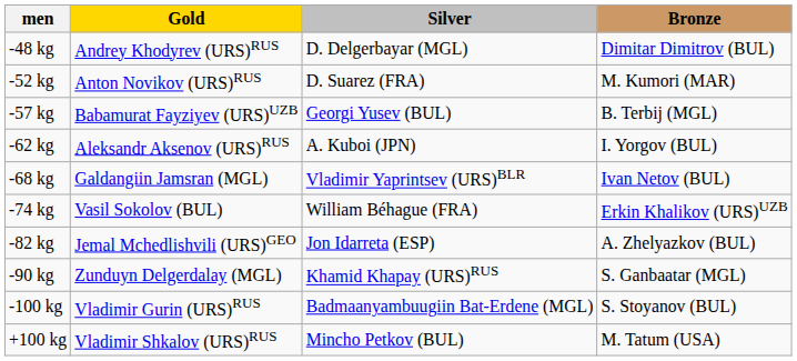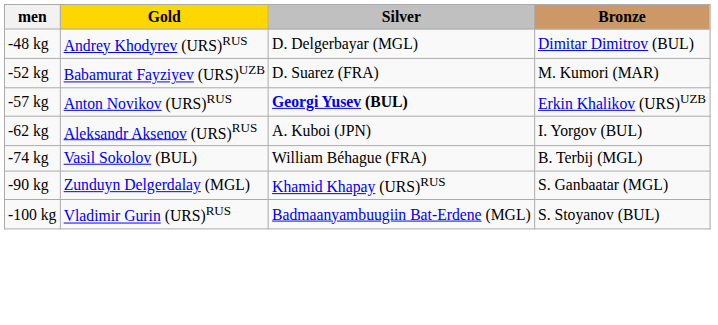 <table class="wikitable">
 <tr>
 <th>men</th>
 <th style="background: gold">Gold</th>
 <th style="background: silver">Silver</th>
 <th style="background: #cc9966">Bronze</th>
 </tr>
 <tr>
 <td>-48 kg</td>
 <td> <a href='#'>Andrey Khodyrev</a> (URS)<sup>RUS</sup></td>
 <td> D. Delgerbayar (MGL)</td>
 <td> <a href='#'>Dimitar Dimitrov</a> (BUL)</td>
 </tr>
 <tr>
 <td>-52 kg</td>
-<td> <a href='#'>Anton Novikov</a> (URS)<sup>RUS</sup></td>
+<td> <a href='#'>Babamurat Fayziyev</a> (URS)<sup>UZB</sup></td>
 <td> D. Suarez (FRA)</td>
 <td> M. Kumori (MAR)</td>
 </tr>
 <tr>
 <td>-57 kg</td>
-<td> <a href='#'>Babamurat Fayziyev</a> (URS)<sup>UZB</sup></td>
-<td> <a href='#'>Georgi Yusev</a> (BUL)</td>
-<td> B. Terbij (MGL)</td>
+<td> <a href='#'>Anton Novikov</a> (URS)<sup>RUS</sup></td>
+<td><strong> <a href='#'>Georgi Yusev</a> (BUL)</strong></td>
+<td> <a href='#'>Erkin Khalikov</a> (URS)<sup>UZB</sup></td>
 </tr>
 <tr>
 <td>-62 kg</td>
 <td> <a href='#'>Aleksandr Aksenov</a> (URS)<sup>RUS</sup></td>
 <td> A. Kuboi (JPN)</td>
 <td> I. Yorgov (BUL)</td>
 </tr>
 <tr>
-<td>-68 kg</td>
-<td> <a href='#'>Galdangiin Jamsran</a> (MGL)</td>
-<td> <a href='#'>Vladimir Yaprintsev</a> (URS)<sup>BLR</sup></td>
-<td> <a href='#'>Ivan Netov</a> (BUL)</td>
-</tr>
-<tr>
 <td>-74 kg</td>
 <td> <a href='#'>Vasil Sokolov</a> (BUL)</td>
 <td> William Béhague (FRA)</td>
-<td> <a href='#'>Erkin Khalikov</a> (URS)<sup>UZB</sup></td>
-</tr>
-<tr>
-<td>-82 kg</td>
-<td> <a href='#'>Jemal Mchedlishvili</a> (URS)<sup>GEO</sup></td>
-<td> <a href='#'>Jon Idarreta</a> (ESP)</td>
-<td> A. Zhelyazkov (BUL)</td>
+<td> B. Terbij (MGL)</td>
 </tr>
 <tr>
 <td>-90 kg</td>
 <td> <a href='#'>Zunduyn Delgerdalay</a> (MGL)</td>
 <td> <a href='#'>Khamid Khapay</a> (URS)<sup>RUS</sup></td>
 <td> S. Ganbaatar (MGL)</td>
 </tr>
 <tr>
 <td>-100 kg</td>
 <td> <a href='#'>Vladimir Gurin</a> (URS)<sup>RUS</sup></td>
 <td> <a href='#'>Badmaanyambuugiin Bat-Erdene</a> (MGL)</td>
 <td> S. Stoyanov (BUL)</td>
 </tr>
-<tr>
-<td>+100 kg</td>
-<td> <a href='#'>Vladimir Shkalov</a> (URS)<sup>RUS</sup></td>
-<td> <a href='#'>Mincho Petkov</a> (BUL)</td>
-<td> M. Tatum (USA)</td>
-</tr>
 </table>
